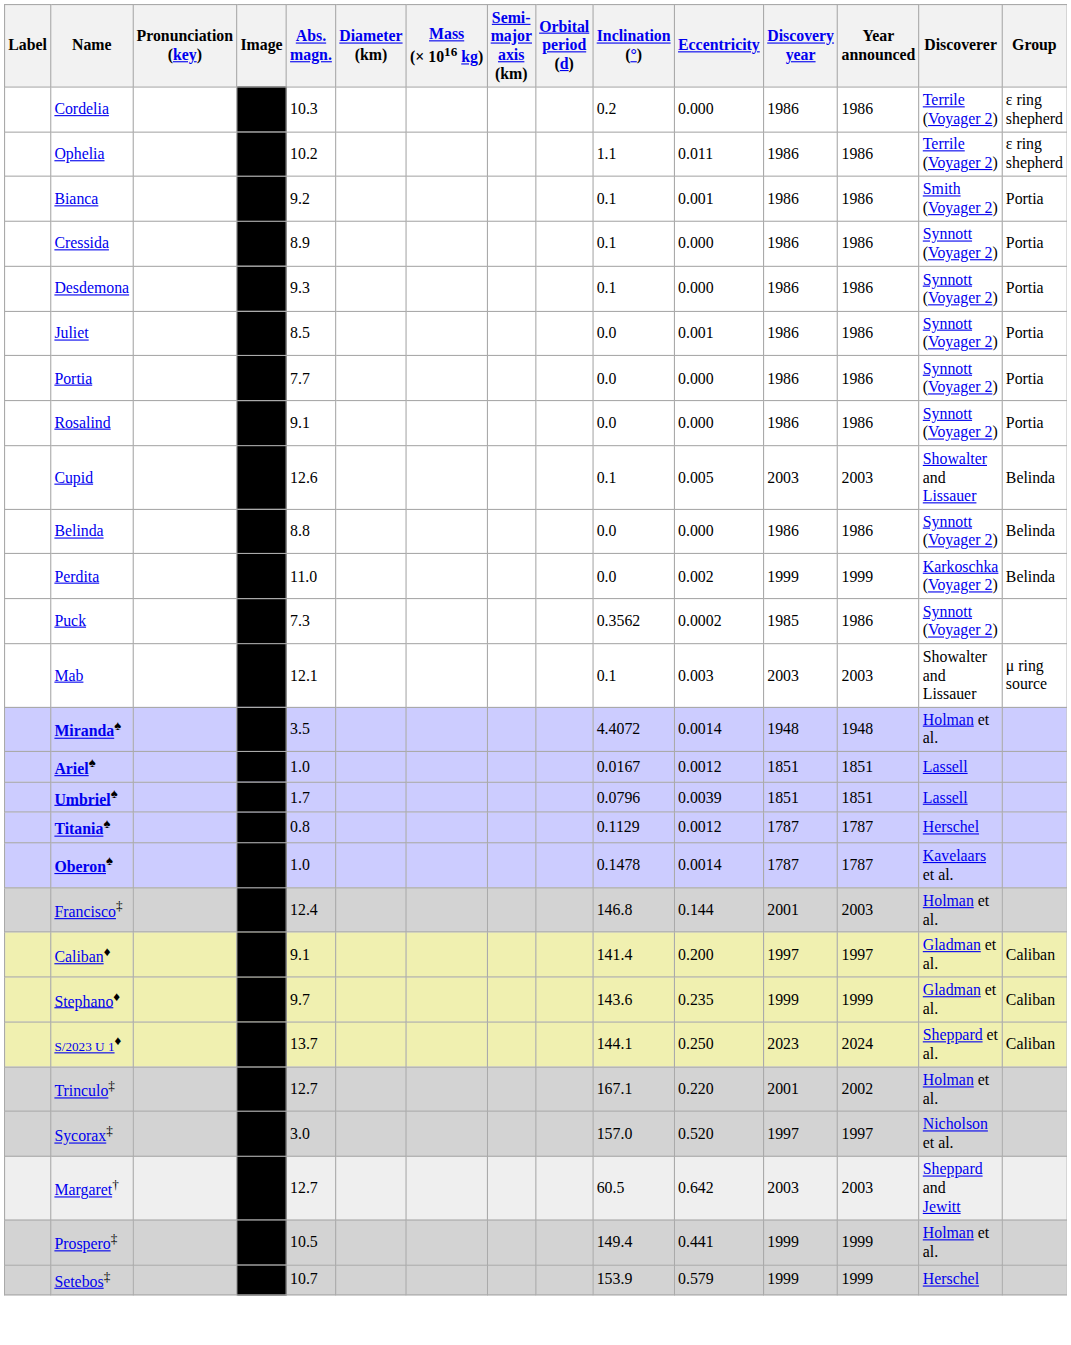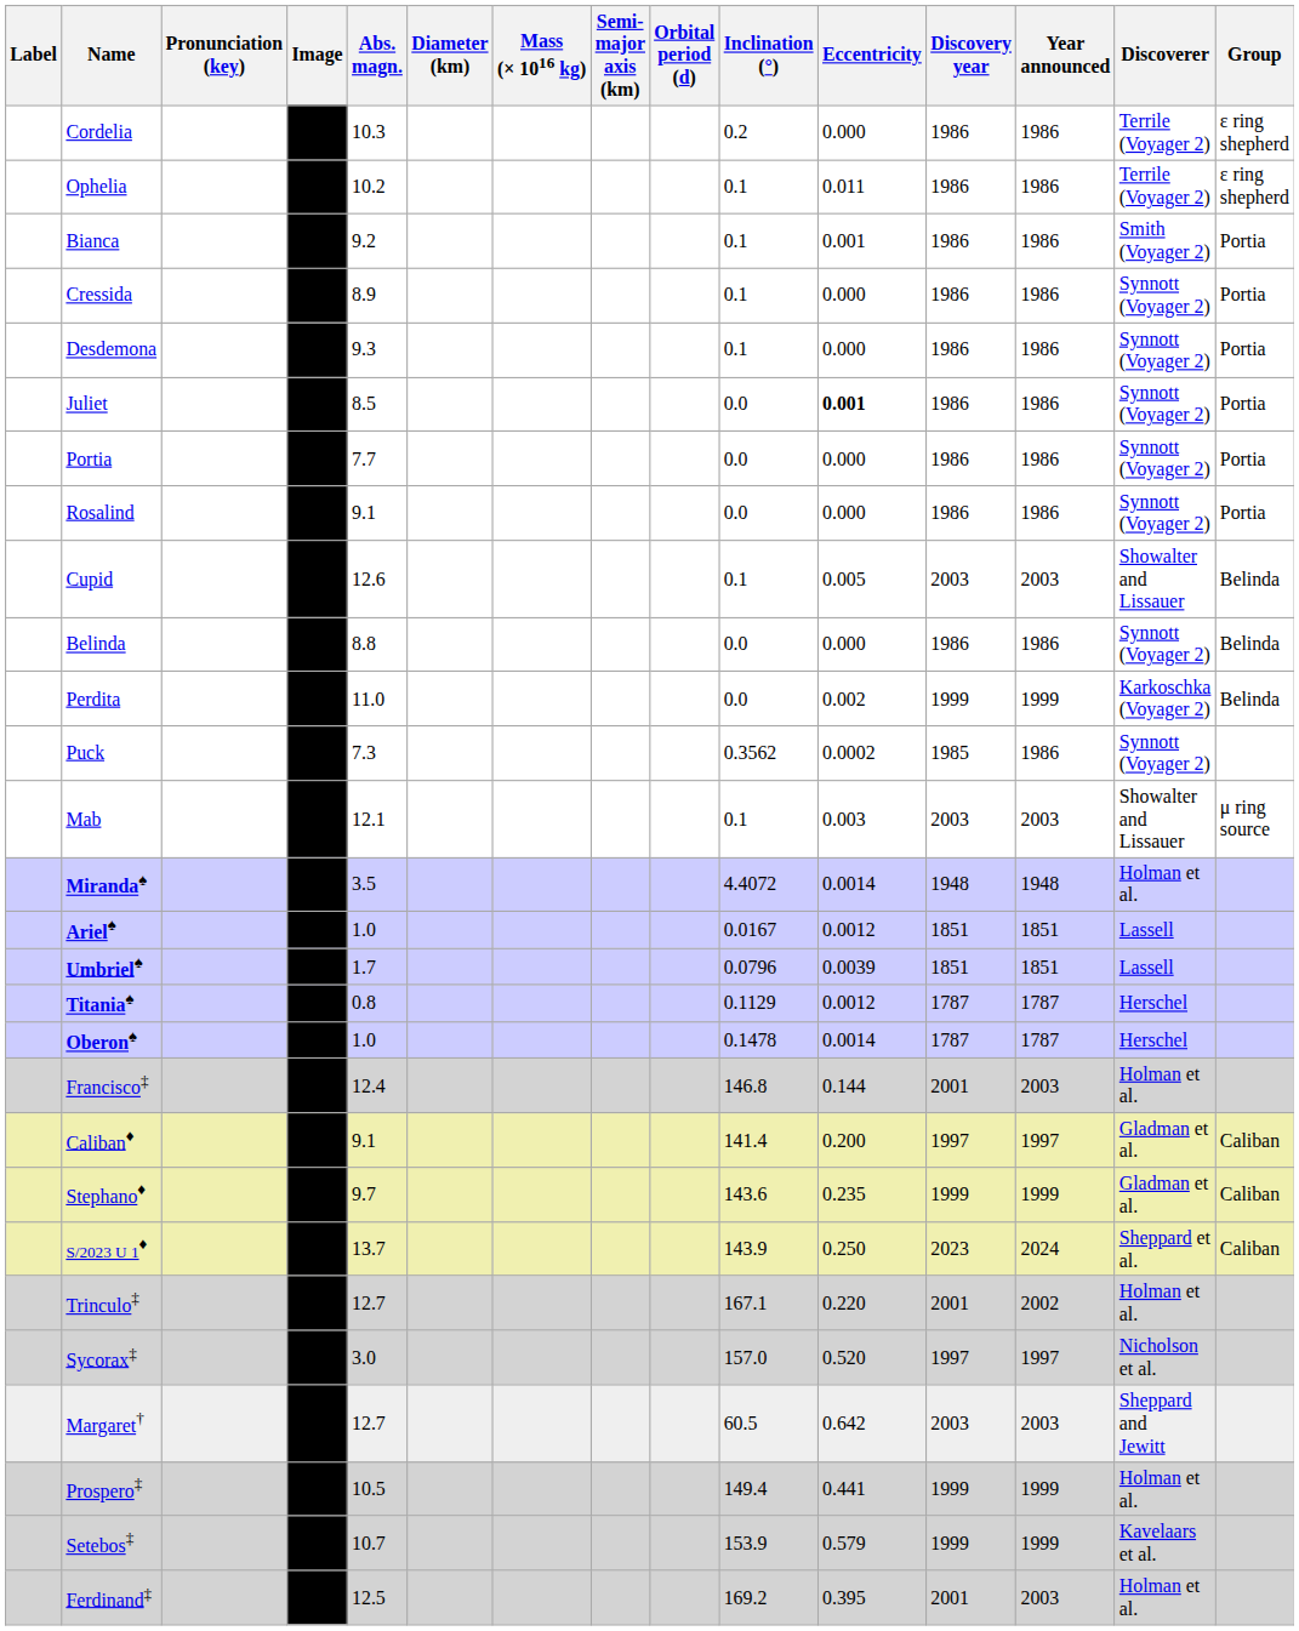 <table class="wikitable sortable sort-under sticky-table-row1 sticky-table-col1" style=" font-size:90%;">
 <tr style="background: #efefef;">
 <th>Label<br></th>
 <th>Name</th>
 <th class="unsortable">Pronunciation<br>(<a href='#'>key</a>)</th>
 <th class="unsortable">Image</th>
 <th><a href='#'>Abs.<br>magn.</a><br></th>
 <th><a href='#'>Diameter</a><br>(km)<br></th>
 <th><a href='#'>Mass</a><br>(× 10<sup>16</sup> <a href='#'>kg</a>)<br></th>
 <th><a href='#'>Semi-major axis</a><br>(km)<br></th>
 <th><a href='#'>Orbital period</a><br>(<a href='#'>d</a>)<br></th>
 <th><a href='#'>Inclination</a><br>(<a href='#'>°</a>)<br></th>
 <th><a href='#'>Eccentricity</a><br></th>
 <th><a href='#'>Discovery<br>year</a><br></th>
 <th>Year announced</th>
 <th>Discoverer<br></th>
 <th>Group</th>
 </tr>
 <tr style="background:#fff;">
 <td></td>
 <td><a href='#'>Cordelia</a></td>
 <td></td>
 <td bgcolor="black"></td>
 <td>10.3</td>
 <td></td>
 <td></td>
 <td></td>
 <td></td>
 <td>0.2</td>
 <td>0.000</td>
 <td>1986</td>
 <td>1986</td>
 <td><a href='#'>Terrile</a> <br> (<a href='#'>Voyager 2</a>)</td>
 <td>ε ring shepherd</td>
 </tr>
 <tr style="background:#fff;">
 <td></td>
 <td><a href='#'>Ophelia</a></td>
 <td></td>
 <td bgcolor="black"></td>
 <td>10.2</td>
 <td></td>
 <td></td>
 <td></td>
 <td></td>
-<td>1.1</td>
+<td>0.1</td>
 <td>0.011</td>
 <td>1986</td>
 <td>1986</td>
 <td><a href='#'>Terrile</a> <br> (<a href='#'>Voyager 2</a>)</td>
 <td>ε ring shepherd</td>
 </tr>
 <tr style="background:#fff;">
 <td></td>
 <td><a href='#'>Bianca</a></td>
 <td></td>
 <td bgcolor="black"></td>
 <td>9.2</td>
 <td></td>
 <td></td>
 <td></td>
 <td></td>
 <td>0.1</td>
 <td>0.001</td>
 <td>1986</td>
 <td>1986</td>
 <td><a href='#'>Smith</a> <br> (<a href='#'>Voyager 2</a>)</td>
 <td>Portia</td>
 </tr>
 <tr style="background:#fff;">
 <td></td>
 <td><a href='#'>Cressida</a></td>
 <td></td>
 <td bgcolor="black"></td>
 <td>8.9</td>
 <td></td>
 <td></td>
 <td></td>
 <td></td>
 <td>0.1</td>
 <td>0.000</td>
 <td>1986</td>
 <td>1986</td>
 <td><a href='#'>Synnott</a> <br> (<a href='#'>Voyager 2</a>)</td>
 <td>Portia</td>
 </tr>
 <tr style="background:#fff;">
 <td></td>
 <td><a href='#'>Desdemona</a></td>
 <td></td>
 <td bgcolor="black"></td>
 <td>9.3</td>
 <td></td>
 <td></td>
 <td></td>
 <td></td>
 <td>0.1</td>
 <td>0.000</td>
 <td>1986</td>
 <td>1986</td>
 <td><a href='#'>Synnott</a> <br> (<a href='#'>Voyager 2</a>)</td>
 <td>Portia</td>
 </tr>
 <tr style="background:#fff;">
 <td></td>
 <td><a href='#'>Juliet</a></td>
 <td></td>
 <td bgcolor="black"></td>
 <td>8.5</td>
 <td></td>
 <td></td>
 <td></td>
 <td></td>
 <td>0.0</td>
-<td>0.001</td>
+<td><strong>0.001</strong></td>
 <td>1986</td>
 <td>1986</td>
 <td><a href='#'>Synnott</a> <br> (<a href='#'>Voyager 2</a>)</td>
 <td>Portia</td>
 </tr>
 <tr style="background:#fff;">
 <td></td>
 <td><a href='#'>Portia</a></td>
 <td></td>
 <td bgcolor="black"></td>
 <td>7.7</td>
 <td></td>
 <td></td>
 <td></td>
 <td></td>
 <td>0.0</td>
 <td>0.000</td>
 <td>1986</td>
 <td>1986</td>
 <td><a href='#'>Synnott</a> <br> (<a href='#'>Voyager 2</a>)</td>
 <td>Portia</td>
 </tr>
 <tr style="background:#fff;">
 <td></td>
 <td><a href='#'>Rosalind</a></td>
 <td></td>
 <td bgcolor="black"></td>
 <td>9.1</td>
 <td></td>
 <td></td>
 <td></td>
 <td></td>
 <td>0.0</td>
 <td>0.000</td>
 <td>1986</td>
 <td>1986</td>
 <td><a href='#'>Synnott</a> <br> (<a href='#'>Voyager 2</a>)</td>
 <td>Portia</td>
 </tr>
 <tr style="background:#fff;">
 <td></td>
 <td><a href='#'>Cupid</a></td>
 <td></td>
 <td bgcolor="black"></td>
 <td>12.6</td>
 <td></td>
 <td></td>
 <td></td>
 <td></td>
 <td>0.1</td>
 <td>0.005</td>
 <td>2003</td>
 <td>2003</td>
 <td><a href='#'>Showalter</a> and <br> <a href='#'>Lissauer</a></td>
 <td>Belinda</td>
 </tr>
 <tr style="background:#fff;">
 <td></td>
 <td><a href='#'>Belinda</a></td>
 <td></td>
 <td bgcolor="black"></td>
 <td>8.8</td>
 <td></td>
 <td></td>
 <td></td>
 <td></td>
 <td>0.0</td>
 <td>0.000</td>
 <td>1986</td>
 <td>1986</td>
 <td><a href='#'>Synnott</a> <br> (<a href='#'>Voyager 2</a>)</td>
 <td>Belinda</td>
 </tr>
 <tr style="background:#fff;">
 <td></td>
 <td><a href='#'>Perdita</a></td>
 <td></td>
 <td bgcolor="black"></td>
 <td>11.0</td>
 <td></td>
 <td></td>
 <td></td>
 <td></td>
 <td>0.0</td>
 <td>0.002</td>
 <td>1999</td>
 <td>1999</td>
 <td><a href='#'>Karkoschka</a> <br> (<a href='#'>Voyager 2</a>)</td>
 <td>Belinda</td>
 </tr>
 <tr style="background:#fff;">
 <td></td>
 <td><a href='#'>Puck</a></td>
 <td></td>
 <td bgcolor="black"></td>
 <td>7.3</td>
 <td></td>
 <td></td>
 <td></td>
 <td></td>
 <td>0.3562</td>
 <td>0.0002</td>
 <td>1985</td>
 <td>1986</td>
 <td><a href='#'>Synnott</a> <br> (<a href='#'>Voyager 2</a>)</td>
 <td></td>
 </tr>
 <tr style="background:#fff;">
 <td></td>
 <td><a href='#'>Mab</a></td>
 <td></td>
 <td bgcolor="black"></td>
 <td>12.1</td>
 <td></td>
 <td></td>
 <td></td>
 <td></td>
 <td>0.1</td>
 <td>0.003</td>
 <td>2003</td>
 <td>2003</td>
 <td>Showalter and <br> Lissauer</td>
 <td>μ ring source</td>
 </tr>
 <tr style="background: #ccf;">
 <td></td>
 <td><strong><a href='#'>Miranda</a></strong><sup>♠</sup></td>
 <td></td>
 <td bgcolor="black"></td>
 <td>3.5</td>
 <td></td>
 <td></td>
 <td></td>
 <td></td>
 <td>4.4072</td>
 <td>0.0014</td>
 <td>1948</td>
 <td>1948</td>
 <td><a href='#'>Holman</a> et al.</td>
 <td></td>
 </tr>
 <tr style="background: #ccf;">
 <td></td>
 <td><strong><a href='#'>Ariel</a></strong><sup>♠</sup></td>
 <td></td>
 <td bgcolor="black"></td>
 <td>1.0</td>
 <td></td>
 <td></td>
 <td></td>
 <td></td>
 <td>0.0167</td>
 <td>0.0012</td>
 <td>1851</td>
 <td>1851</td>
 <td><a href='#'>Lassell</a></td>
 <td></td>
 </tr>
 <tr style="background: #ccf;">
 <td></td>
 <td><strong><a href='#'>Umbriel</a></strong><sup>♠</sup></td>
 <td></td>
 <td bgcolor="black"></td>
 <td>1.7</td>
 <td></td>
 <td></td>
 <td></td>
 <td></td>
 <td>0.0796</td>
 <td>0.0039</td>
 <td>1851</td>
 <td>1851</td>
 <td><a href='#'>Lassell</a></td>
 <td></td>
 </tr>
 <tr style="background: #ccf;">
 <td></td>
 <td><strong><a href='#'>Titania</a></strong><sup>♠</sup></td>
 <td></td>
 <td bgcolor="black"></td>
 <td>0.8</td>
 <td></td>
 <td></td>
 <td></td>
 <td></td>
 <td>0.1129</td>
 <td>0.0012</td>
 <td>1787</td>
 <td>1787</td>
 <td><a href='#'>Herschel</a></td>
 <td></td>
 </tr>
 <tr style="background: #ccf;">
 <td></td>
 <td><strong><a href='#'>Oberon</a></strong><sup>♠</sup></td>
 <td></td>
 <td bgcolor="black"></td>
 <td>1.0</td>
 <td></td>
 <td></td>
 <td></td>
 <td></td>
 <td>0.1478</td>
 <td>0.0014</td>
 <td>1787</td>
 <td>1787</td>
-<td><a href='#'>Kavelaars</a> et al.</td>
+<td><a href='#'>Herschel</a></td>
 <td></td>
 </tr>
 <tr style="background: #d3d3d3;">
 <td></td>
 <td><a href='#'>Francisco</a><sup>‡</sup></td>
 <td></td>
 <td bgcolor="black"></td>
 <td>12.4</td>
 <td></td>
 <td></td>
 <td></td>
 <td></td>
 <td>146.8</td>
 <td>0.144</td>
 <td>2001</td>
 <td>2003</td>
 <td><a href='#'>Holman</a> et al.</td>
 <td></td>
 </tr>
 <tr style="background: #f0f0b0;">
 <td></td>
 <td><a href='#'>Caliban</a><sup>♦</sup></td>
 <td></td>
 <td bgcolor="black"></td>
 <td>9.1</td>
 <td></td>
 <td></td>
 <td></td>
 <td></td>
 <td>141.4</td>
 <td>0.200</td>
 <td>1997</td>
 <td>1997</td>
 <td><a href='#'>Gladman</a> et al.</td>
 <td>Caliban</td>
 </tr>
 <tr style="background: #f0f0b0;">
 <td></td>
 <td><a href='#'>Stephano</a><sup>♦</sup></td>
 <td></td>
 <td bgcolor="black"></td>
 <td>9.7</td>
 <td></td>
 <td></td>
 <td></td>
 <td></td>
 <td>143.6</td>
 <td>0.235</td>
 <td>1999</td>
 <td>1999</td>
 <td><a href='#'>Gladman</a> et al.</td>
 <td>Caliban</td>
 </tr>
 <tr style="background: #f0f0b0;">
 <td></td>
 <td><small><a href='#'>S/2023 U 1</a></small><sup>♦</sup></td>
 <td></td>
 <td bgcolor="black"></td>
 <td>13.7</td>
 <td></td>
 <td></td>
 <td></td>
 <td></td>
-<td>144.1</td>
+<td>143.9</td>
 <td>0.250</td>
 <td>2023</td>
 <td>2024</td>
 <td><a href='#'>Sheppard</a> et al.</td>
 <td>Caliban</td>
 </tr>
 <tr style="background: #d3d3d3;">
 <td></td>
 <td><a href='#'>Trinculo</a><sup>‡</sup></td>
 <td></td>
 <td bgcolor="black"></td>
 <td>12.7</td>
 <td></td>
 <td></td>
 <td></td>
 <td></td>
 <td>167.1</td>
 <td>0.220</td>
 <td>2001</td>
 <td>2002</td>
 <td><a href='#'>Holman</a> et al.</td>
 <td></td>
 </tr>
 <tr style="background: #d3d3d3;">
 <td></td>
 <td><a href='#'>Sycorax</a><sup>‡</sup></td>
 <td></td>
 <td bgcolor="black"></td>
 <td>3.0</td>
 <td></td>
 <td></td>
 <td></td>
 <td></td>
 <td>157.0</td>
 <td>0.520</td>
 <td>1997</td>
 <td>1997</td>
 <td><a href='#'>Nicholson</a> et al.</td>
 <td></td>
 </tr>
 <tr style="background: #efefef;">
 <td></td>
 <td><a href='#'>Margaret</a><sup>†</sup></td>
 <td></td>
 <td bgcolor="black"></td>
 <td>12.7</td>
 <td></td>
 <td></td>
 <td></td>
 <td></td>
 <td>60.5</td>
 <td>0.642</td>
 <td>2003</td>
 <td>2003</td>
 <td><a href='#'>Sheppard</a> and <br> <a href='#'>Jewitt</a></td>
 <td></td>
 </tr>
 <tr style="background: #d3d3d3;">
 <td></td>
 <td><a href='#'>Prospero</a><sup>‡</sup></td>
 <td></td>
 <td bgcolor="black"></td>
 <td>10.5</td>
 <td></td>
 <td></td>
 <td></td>
 <td></td>
 <td>149.4</td>
 <td>0.441</td>
 <td>1999</td>
 <td>1999</td>
 <td><a href='#'>Holman</a> et al.</td>
 <td></td>
 </tr>
 <tr style="background: #d3d3d3;">
 <td></td>
 <td><a href='#'>Setebos</a><sup>‡</sup></td>
 <td></td>
 <td bgcolor="black"></td>
 <td>10.7</td>
 <td></td>
 <td></td>
 <td></td>
 <td></td>
 <td>153.9</td>
 <td>0.579</td>
 <td>1999</td>
 <td>1999</td>
-<td><a href='#'>Herschel</a></td>
+<td><a href='#'>Kavelaars</a> et al.</td>
+<td></td>
+</tr>
+<tr style="background: #d3d3d3;">
+<td></td>
+<td><a href='#'>Ferdinand</a><sup>‡</sup></td>
+<td></td>
+<td bgcolor="black"></td>
+<td>12.5</td>
+<td></td>
+<td></td>
+<td></td>
+<td></td>
+<td>169.2</td>
+<td>0.395</td>
+<td>2001</td>
+<td>2003</td>
+<td><a href='#'>Holman</a> et al.</td>
 <td></td>
 </tr>
 </table>
